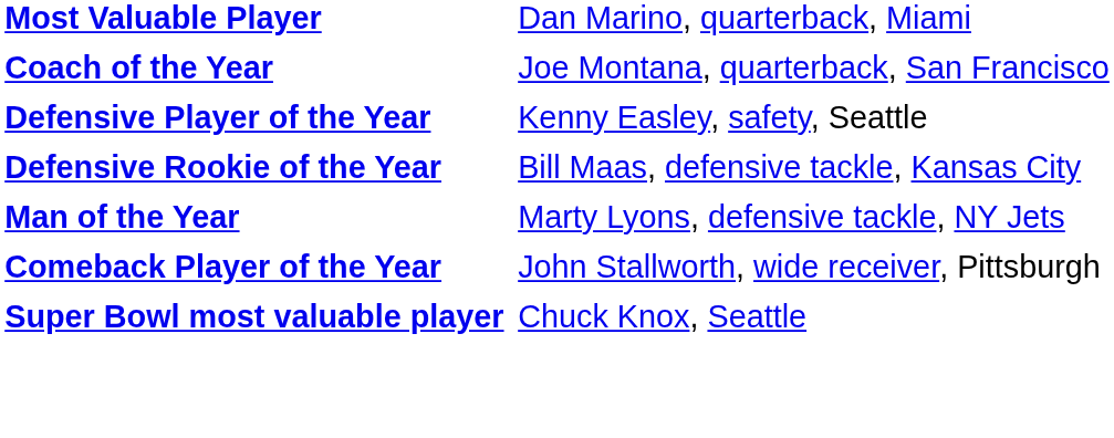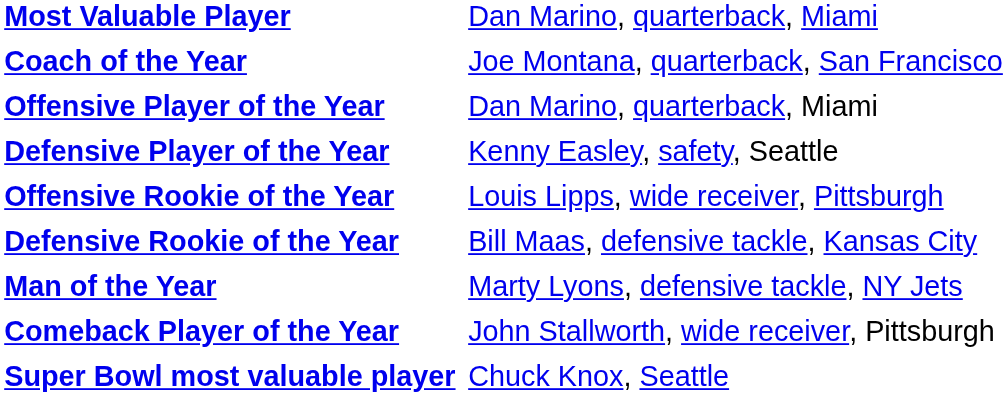 <table cellpadding="3" cellspacing="1">
 <tr>
 <td><strong><a href='#'>Most Valuable Player</a></strong></td>
 <td><a href='#'>Dan Marino</a>, <a href='#'>quarterback</a>, <a href='#'>Miami</a></td>
 </tr>
 <tr>
 <td><strong><a href='#'>Coach of the Year</a></strong></td>
 <td><a href='#'>Joe Montana</a>, <a href='#'>quarterback</a>, <a href='#'>San Francisco</a></td>
 </tr>
 <tr>
+<td><strong><a href='#'>Offensive Player of the Year</a></strong></td>
+<td><a href='#'>Dan Marino</a>, <a href='#'>quarterback</a>, Miami</td>
+</tr>
+<tr>
 <td><strong><a href='#'>Defensive Player of the Year</a></strong></td>
 <td><a href='#'>Kenny Easley</a>, <a href='#'>safety</a>, Seattle</td>
+</tr>
+<tr>
+<td><strong><a href='#'>Offensive Rookie of the Year</a></strong></td>
+<td><a href='#'>Louis Lipps</a>, <a href='#'>wide receiver</a>, <a href='#'>Pittsburgh</a></td>
 </tr>
 <tr>
 <td><strong><a href='#'>Defensive Rookie of the Year</a></strong></td>
 <td><a href='#'>Bill Maas</a>, <a href='#'>defensive tackle</a>, <a href='#'>Kansas City</a></td>
 </tr>
 <tr>
 <td><strong><a href='#'>Man of the Year</a></strong></td>
 <td><a href='#'>Marty Lyons</a>, <a href='#'>defensive tackle</a>, <a href='#'>NY Jets</a></td>
 </tr>
 <tr>
 <td><strong><a href='#'>Comeback Player of the Year</a></strong></td>
 <td><a href='#'>John Stallworth</a>, <a href='#'>wide receiver</a>, Pittsburgh</td>
 </tr>
 <tr>
 <td><strong><a href='#'>Super Bowl most valuable player</a></strong></td>
 <td><a href='#'>Chuck Knox</a>, <a href='#'>Seattle</a></td>
 </tr>
 </table>
